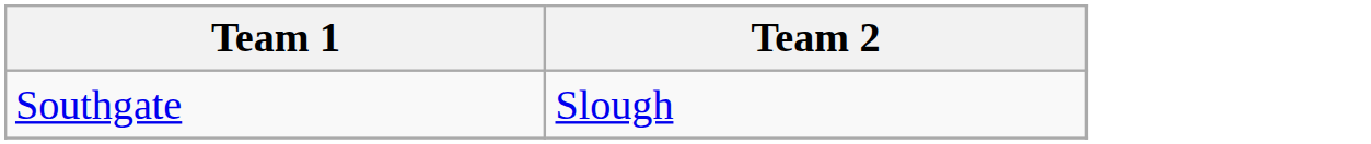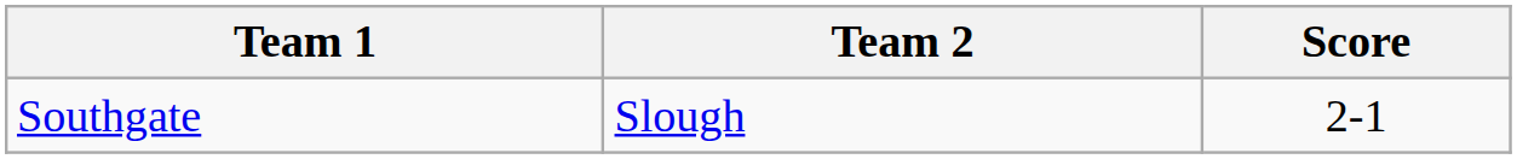 <table class="wikitable" style="font-size: 100%">
 <tr>
 <th width=200>Team 1</th>
 <th width=200>Team 2</th>
+<th width=100>Score</th>
 </tr>
 <tr>
 <td><a href='#'>Southgate</a></td>
 <td><a href='#'>Slough</a></td>
+<td align=center>2-1</td>
 </tr>
 </table>
